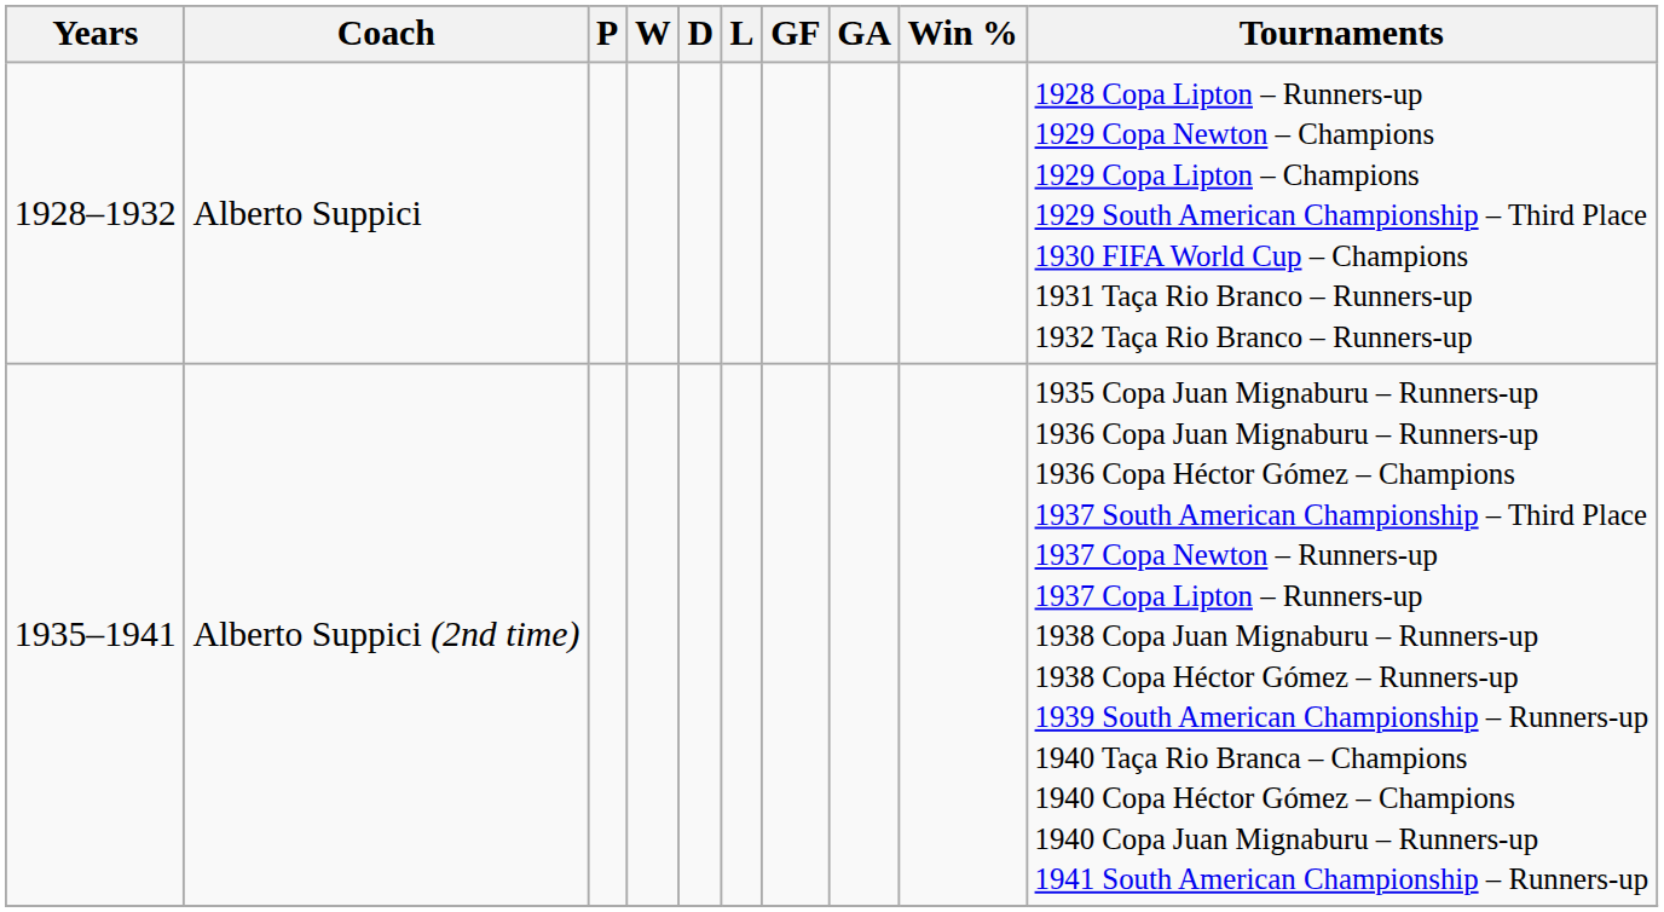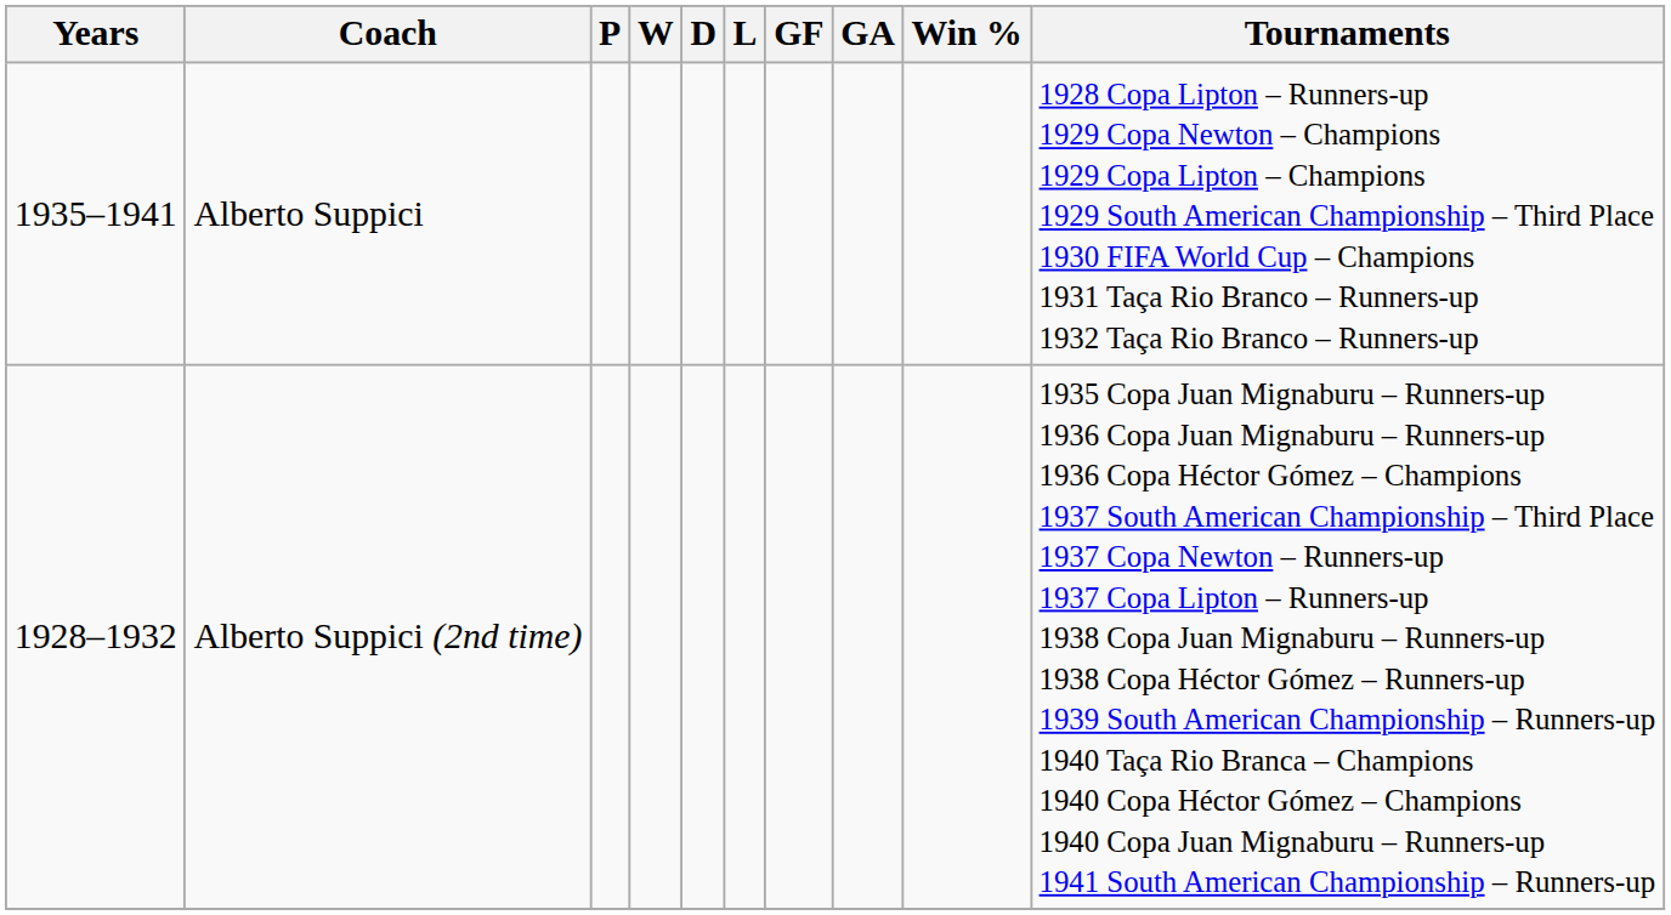 <table class="wikitable collapsible collapsed">
 <tr>
 <th>Years</th>
 <th>Coach</th>
 <th>P</th>
 <th>W</th>
 <th>D</th>
 <th>L</th>
 <th>GF</th>
 <th>GA</th>
 <th>Win %</th>
 <th class="unsortable">Tournaments</th>
 </tr>
 <tr>
-<td>1928–1932</td>
+<td>1935–1941</td>
 <td style="text-align:left;">Alberto Suppici</td>
 <td></td>
 <td></td>
 <td></td>
 <td></td>
 <td></td>
 <td></td>
 <td></td>
 <td><small> <a href='#'>1928 Copa Lipton</a> – Runners-up <br>  <a href='#'>1929 Copa Newton</a> – Champions <br>  <a href='#'>1929 Copa Lipton</a> – Champions <br>  <a href='#'>1929 South American Championship</a> – Third Place <br>  <a href='#'>1930 FIFA World Cup</a> – Champions <br>  1931 Taça Rio Branco – Runners-up <br>  1932 Taça Rio Branco – Runners-up</small></td>
 </tr>
 <tr>
-<td>1935–1941</td>
+<td>1928–1932</td>
 <td style="text-align:left;">Alberto Suppici <em>(2nd time)</em></td>
 <td></td>
 <td></td>
 <td></td>
 <td></td>
 <td></td>
 <td></td>
 <td></td>
 <td><small> 1935 Copa Juan Mignaburu – Runners-up <br>  1936 Copa Juan Mignaburu – Runners-up <br>  1936 Copa Héctor Gómez – Champions <br>  <a href='#'>1937 South American Championship</a> – Third Place <br>  <a href='#'>1937 Copa Newton</a> – Runners-up <br>  <a href='#'>1937 Copa Lipton</a> – Runners-up <br>  1938 Copa Juan Mignaburu – Runners-up <br>  1938 Copa Héctor Gómez – Runners-up <br>  <a href='#'>1939 South American Championship</a> – Runners-up <br>  1940 Taça Rio Branca – Champions <br>  1940 Copa Héctor Gómez – Champions <br>  1940 Copa Juan Mignaburu – Runners-up <br>  <a href='#'>1941 South American Championship</a> – Runners-up</small></td>
 </tr>
 <tr>
 </tr>
 </table>
